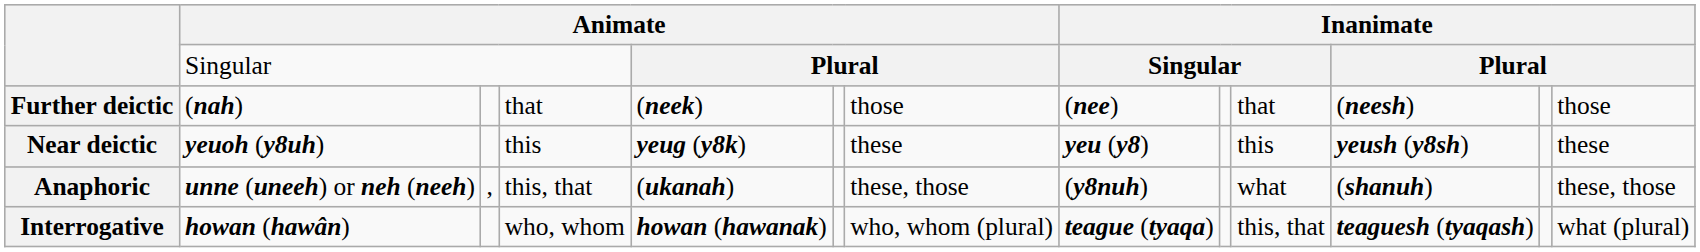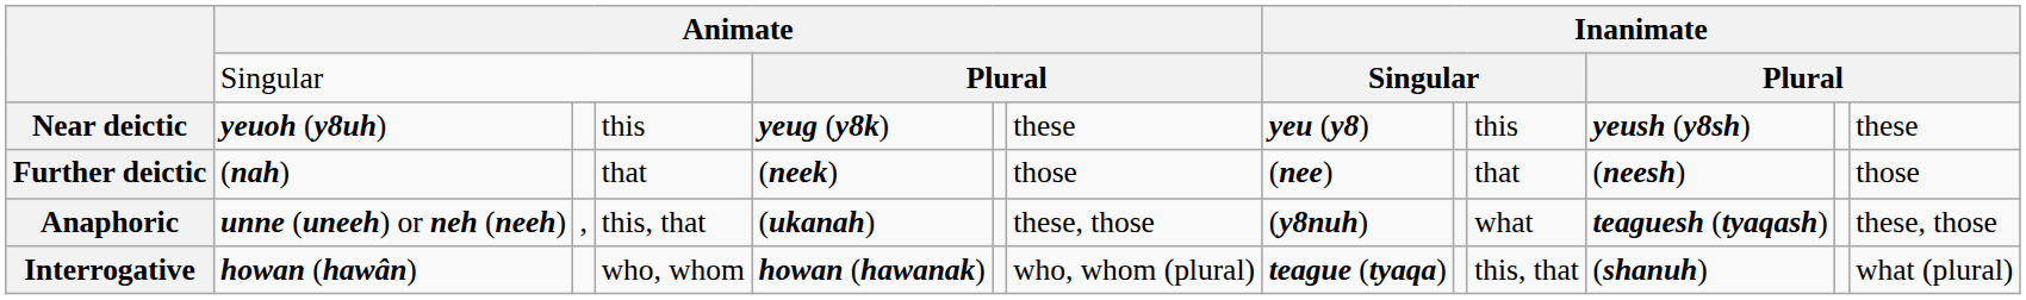 <table class="wikitable">
 <tr>
 <th rowspan="2"></th>
 <th colspan="6">Animate</th>
 <th colspan="6">Inanimate</th>
 </tr>
 <tr>
 <td colspan="3">Singular</td>
 <th colspan="3">Plural</th>
 <th colspan="3">Singular</th>
 <th colspan="3">Plural</th>
+</tr>
+<tr>
+<th>Near deictic</th>
+<td><strong><em>yeuoh</em></strong> (<strong><em>y8uh</em></strong>)</td>
+<td></td>
+<td>this</td>
+<td><strong><em>yeug</em></strong> (<strong><em>y8k</em></strong>)</td>
+<td></td>
+<td>these</td>
+<td><strong><em>yeu</em></strong> (<strong><em>y8</em></strong>)</td>
+<td></td>
+<td>this</td>
+<td><strong><em>yeush</em></strong> (<strong><em>y8sh</em></strong>)</td>
+<td></td>
+<td>these</td>
 </tr>
 <tr>
 <th>Further deictic</th>
 <td>(<strong><em>nah</em></strong>)</td>
 <td></td>
 <td>that</td>
 <td>(<strong><em>neek</em></strong>)</td>
 <td></td>
 <td>those</td>
 <td>(<strong><em>nee</em></strong>)</td>
 <td></td>
 <td>that</td>
 <td>(<strong><em>neesh</em></strong>)</td>
 <td></td>
 <td>those</td>
 </tr>
 <tr>
-<th>Near deictic</th>
-<td><strong><em>yeuoh</em></strong> (<strong><em>y8uh</em></strong>)</td>
-<td></td>
-<td>this</td>
-<td><strong><em>yeug</em></strong> (<strong><em>y8k</em></strong>)</td>
-<td></td>
-<td>these</td>
-<td><strong><em>yeu</em></strong> (<strong><em>y8</em></strong>)</td>
-<td></td>
-<td>this</td>
-<td><strong><em>yeush</em></strong> (<strong><em>y8sh</em></strong>)</td>
-<td></td>
-<td>these</td>
-</tr>
-<tr>
 <th>Anaphoric</th>
 <td><strong><em>unne</em></strong> (<strong><em>uneeh</em></strong>) or <strong><em>neh</em></strong> (<strong><em>neeh</em></strong>)</td>
 <td>, </td>
 <td>this, that</td>
 <td>(<strong><em>ukanah</em></strong>)</td>
 <td></td>
 <td>these, those</td>
 <td>(<strong><em>y8nuh</em></strong>)</td>
 <td></td>
 <td>what</td>
-<td>(<strong><em>shanuh</em></strong>)</td>
+<td><strong><em>teaguesh</em></strong> (<strong><em>tyaqash</em></strong>)</td>
 <td></td>
 <td>these, those</td>
 </tr>
 <tr>
 <th>Interrogative</th>
 <td><strong><em>howan</em></strong> (<strong><em>hawân</em></strong>)</td>
 <td></td>
 <td>who, whom</td>
 <td><strong><em>howan</em></strong> (<strong><em>hawanak</em></strong>)</td>
 <td></td>
 <td>who, whom (plural)</td>
 <td><strong><em>teague</em></strong> (<strong><em>tyaqa</em></strong>)</td>
 <td></td>
 <td>this, that</td>
-<td><strong><em>teaguesh</em></strong> (<strong><em>tyaqash</em></strong>)</td>
+<td>(<strong><em>shanuh</em></strong>)</td>
 <td></td>
 <td>what (plural)</td>
 </tr>
 </table>
